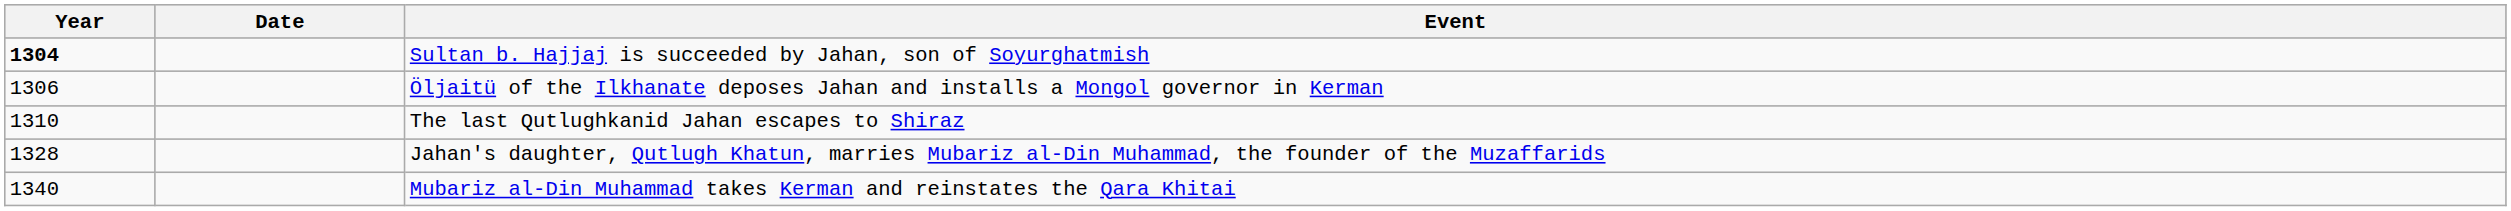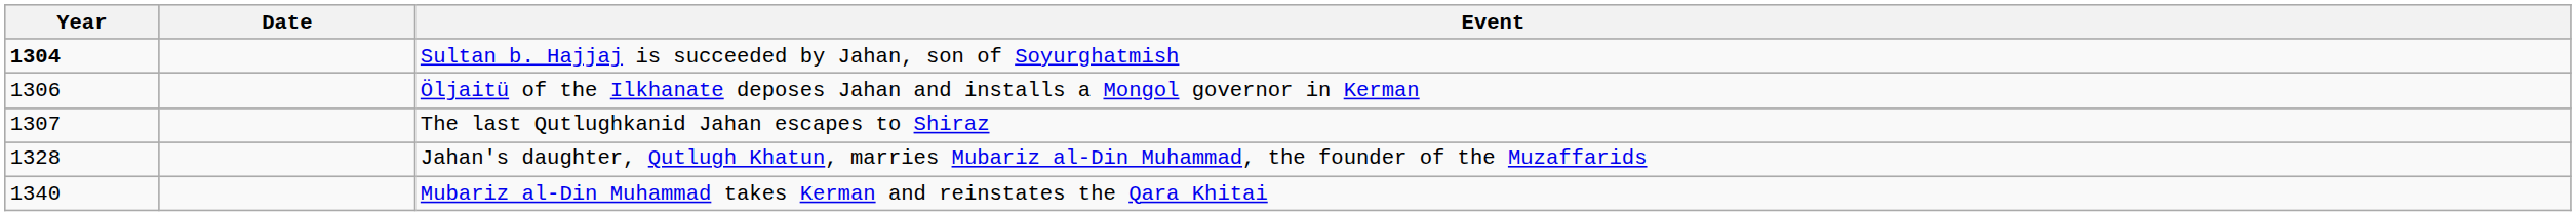 <table class="wikitable" width="100%">
 <tr>
 <th style="width:6%">Year</th>
 <th style="width:10%">Date</th>
 <th>Event</th>
 </tr>
 <tr>
 <td><strong>1304</strong></td>
 <td></td>
 <td><a href='#'>Sultan b. Hajjaj</a> is succeeded by Jahan, son of <a href='#'>Soyurghatmish</a></td>
 </tr>
 <tr>
 <td>1306</td>
 <td></td>
 <td><a href='#'>Öljaitü</a> of the <a href='#'>Ilkhanate</a> deposes Jahan and installs a <a href='#'>Mongol</a> governor in <a href='#'>Kerman</a></td>
 </tr>
 <tr>
-<td>1310</td>
+<td>1307</td>
 <td></td>
 <td>The last Qutlughkanid Jahan escapes to <a href='#'>Shiraz</a></td>
 </tr>
 <tr>
 <td>1328</td>
 <td></td>
 <td>Jahan's daughter, <a href='#'>Qutlugh Khatun</a>, marries <a href='#'>Mubariz al-Din Muhammad</a>, the founder of the <a href='#'>Muzaffarids</a></td>
 </tr>
 <tr>
 <td>1340</td>
 <td></td>
 <td><a href='#'>Mubariz al-Din Muhammad</a> takes <a href='#'>Kerman</a> and reinstates the <a href='#'>Qara Khitai</a></td>
 </tr>
 </table>
